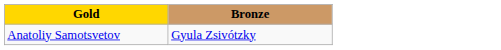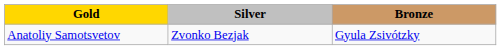 <table class="wikitable" style="text-align:left">
 <tr align="center">
 <td width=200 bgcolor=gold><strong>Gold</strong></td>
+<td width=200 bgcolor=silver><strong>Silver</strong></td>
 <td width=200 bgcolor=CC9966><strong>Bronze</strong></td>
 </tr>
 <tr>
 <td><a href='#'>Anatoliy Samotsvetov</a><br><em></em></td>
+<td><a href='#'>Zvonko Bezjak</a><br><em></em></td>
 <td><a href='#'>Gyula Zsivótzky</a><br><em></em></td>
 </tr>
 </table>
